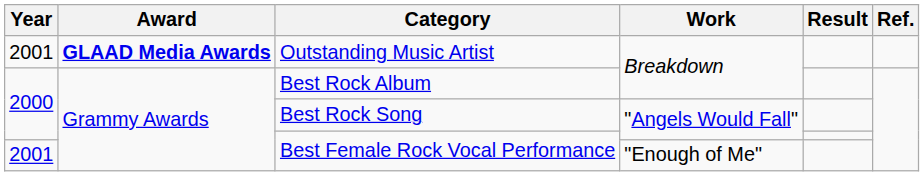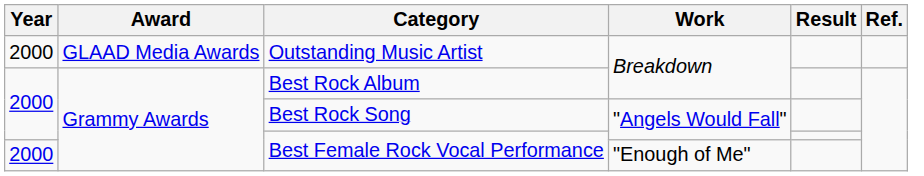 <table class="wikitable">
 <tr>
 <th>Year</th>
 <th>Award</th>
 <th>Category</th>
 <th>Work</th>
 <th>Result</th>
 <th>Ref.</th>
 </tr>
 <tr>
-<td>2001</td>
-<td><strong><a href='#'>GLAAD Media Awards</a></strong></td>
+<td>2000</td>
+<td><a href='#'>GLAAD Media Awards</a></td>
 <td><a href='#'>Outstanding Music Artist</a></td>
 <td rowspan="2"><em>Breakdown</em></td>
 <td></td>
 <td align="center"></td>
 </tr>
 <tr>
 <td rowspan="3"><a href='#'>2000</a></td>
 <td rowspan="4"><a href='#'>Grammy Awards</a></td>
 <td><a href='#'>Best Rock Album</a></td>
 <td></td>
 <td rowspan="4" align="center"></td>
 </tr>
 <tr>
 <td><a href='#'>Best Rock Song</a></td>
 <td rowspan="2">"<a href='#'>Angels Would Fall</a>"</td>
 <td></td>
 </tr>
 <tr>
 <td rowspan="2"><a href='#'>Best Female Rock Vocal Performance</a></td>
 <td></td>
 </tr>
 <tr>
-<td><a href='#'>2001</a></td>
+<td><a href='#'>2000</a></td>
 <td>"Enough of Me"</td>
 <td></td>
 </tr>
 </table>
